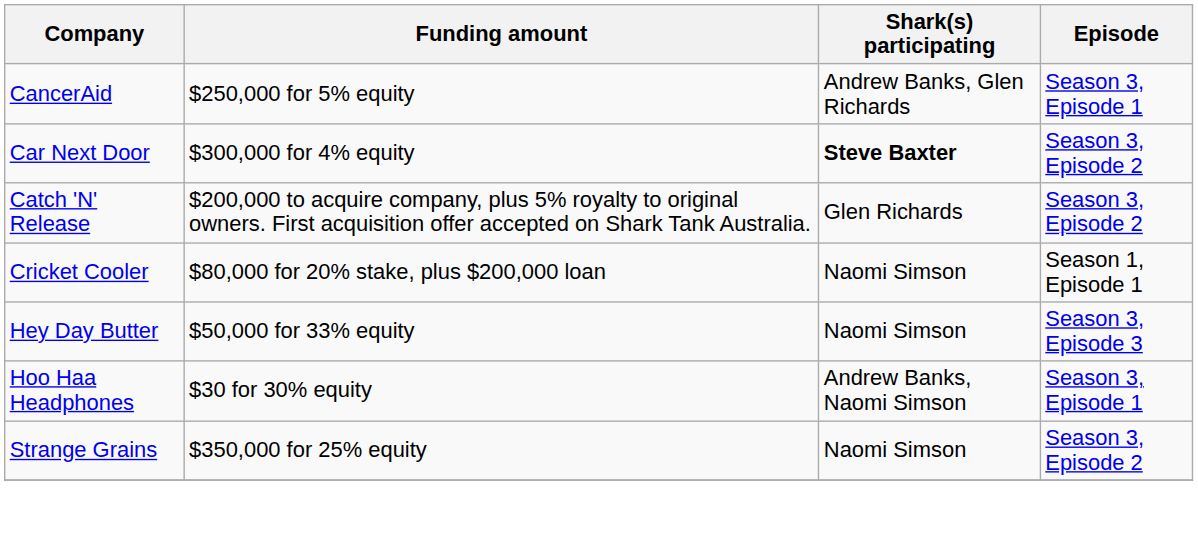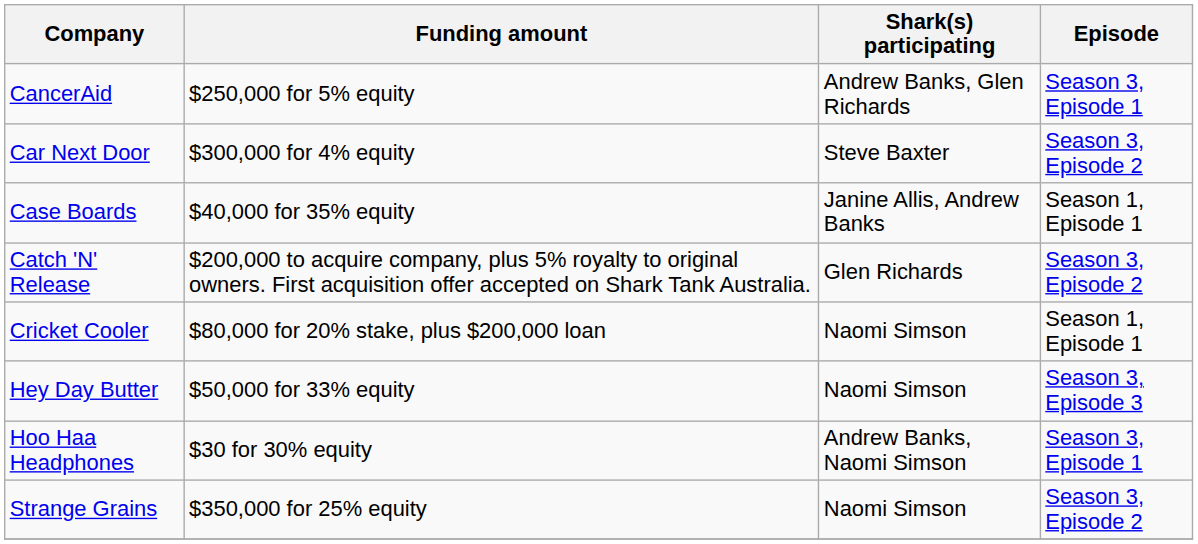 <table class="wikitable plainrowheaders">
 <tr>
 <th scope="col">Company</th>
 <th scope="col">Funding amount</th>
 <th scope="col">Shark(s) participating</th>
 <th scope="col">Episode</th>
 </tr>
 <tr>
 <td><a href='#'>CancerAid</a></td>
 <td>$250,000 for 5% equity</td>
 <td>Andrew Banks, Glen Richards</td>
 <td><a href='#'>Season 3, Episode 1</a></td>
 </tr>
 <tr>
 <td><a href='#'>Car Next Door</a></td>
 <td>$300,000 for 4% equity</td>
-<td><strong>Steve Baxter</strong></td>
+<td>Steve Baxter</td>
 <td><a href='#'>Season 3, Episode 2</a></td>
+</tr>
+<tr>
+<td><a href='#'>Case Boards</a></td>
+<td>$40,000 for 35% equity</td>
+<td>Janine Allis, Andrew Banks</td>
+<td>Season 1, Episode 1</td>
 </tr>
 <tr>
 <td><a href='#'>Catch 'N' Release</a></td>
 <td>$200,000 to acquire company, plus 5% royalty to original owners. First acquisition offer accepted on Shark Tank Australia.</td>
 <td>Glen Richards</td>
 <td><a href='#'>Season 3, Episode 2</a></td>
 </tr>
 <tr>
 <td><a href='#'>Cricket Cooler</a></td>
 <td>$80,000 for 20% stake, plus $200,000 loan</td>
 <td>Naomi Simson</td>
 <td>Season 1, Episode 1</td>
 </tr>
 <tr>
 <td><a href='#'>Hey Day Butter</a></td>
 <td>$50,000 for 33% equity</td>
 <td>Naomi Simson</td>
 <td><a href='#'>Season 3, Episode 3</a></td>
 </tr>
 <tr>
 <td><a href='#'>Hoo Haa Headphones</a></td>
 <td>$30 for 30% equity</td>
 <td>Andrew Banks, Naomi Simson</td>
 <td><a href='#'>Season 3, Episode 1</a></td>
 </tr>
 <tr>
 <td><a href='#'>Strange Grains</a></td>
 <td>$350,000 for 25% equity</td>
 <td>Naomi Simson</td>
 <td><a href='#'>Season 3, Episode 2</a></td>
 </tr>
 <tr>
 </tr>
 </table>
